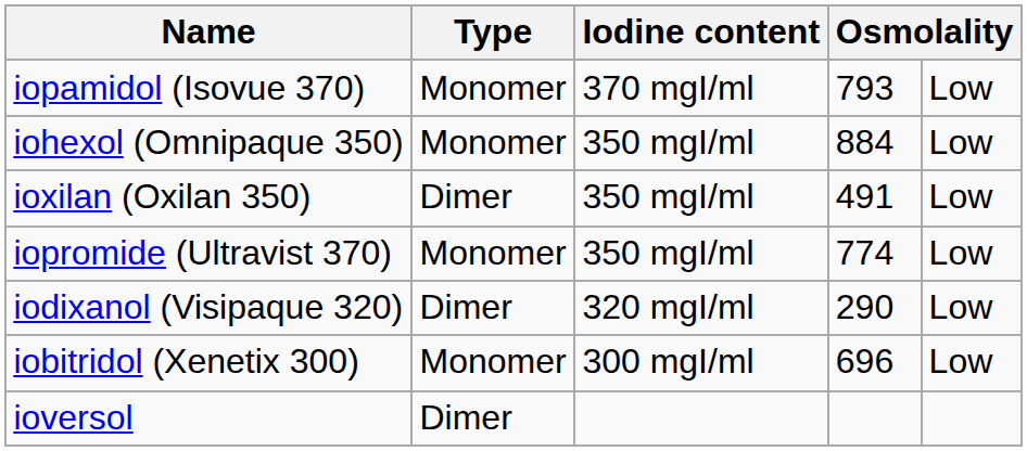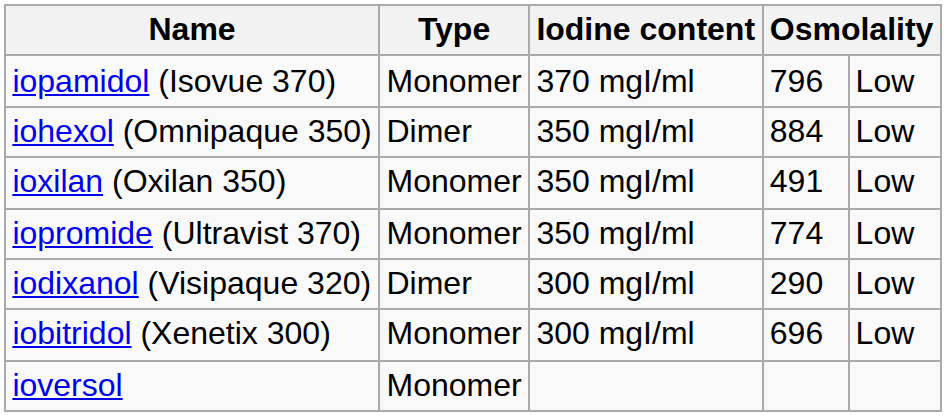 <table class="wikitable sortable" align="center">
 <tr>
 <th>Name</th>
 <th>Type</th>
 <th>Iodine content</th>
 <th colspan="2">Osmolality</th>
 </tr>
 <tr>
 <td><a href='#'>iopamidol</a> (Isovue 370)</td>
 <td>Monomer</td>
 <td>370 mgI/ml</td>
-<td>793</td>
+<td>796</td>
 <td>Low</td>
 </tr>
 <tr>
 <td><a href='#'>iohexol</a> (Omnipaque 350)</td>
-<td>Monomer</td>
+<td>Dimer</td>
 <td>350 mgI/ml</td>
 <td>884</td>
 <td>Low</td>
 </tr>
 <tr>
 <td><a href='#'>ioxilan</a> (Oxilan 350)</td>
-<td>Dimer</td>
+<td>Monomer</td>
 <td>350 mgI/ml</td>
 <td>491</td>
 <td>Low</td>
 </tr>
 <tr>
 <td><a href='#'>iopromide</a> (Ultravist 370)</td>
 <td>Monomer</td>
 <td>350 mgI/ml</td>
 <td>774</td>
 <td>Low</td>
 </tr>
 <tr>
 <td><a href='#'>iodixanol</a> (Visipaque 320)</td>
 <td>Dimer</td>
-<td>320 mgI/ml</td>
+<td>300 mgI/ml</td>
 <td>290</td>
 <td>Low</td>
 </tr>
 <tr>
 <td><a href='#'>iobitridol</a> (Xenetix 300)</td>
 <td>Monomer</td>
 <td>300 mgI/ml</td>
 <td>696</td>
 <td>Low</td>
 </tr>
 <tr>
 <td><a href='#'>ioversol</a></td>
-<td>Dimer</td>
+<td>Monomer</td>
 <td></td>
 <td></td>
 <td></td>
 </tr>
 </table>
